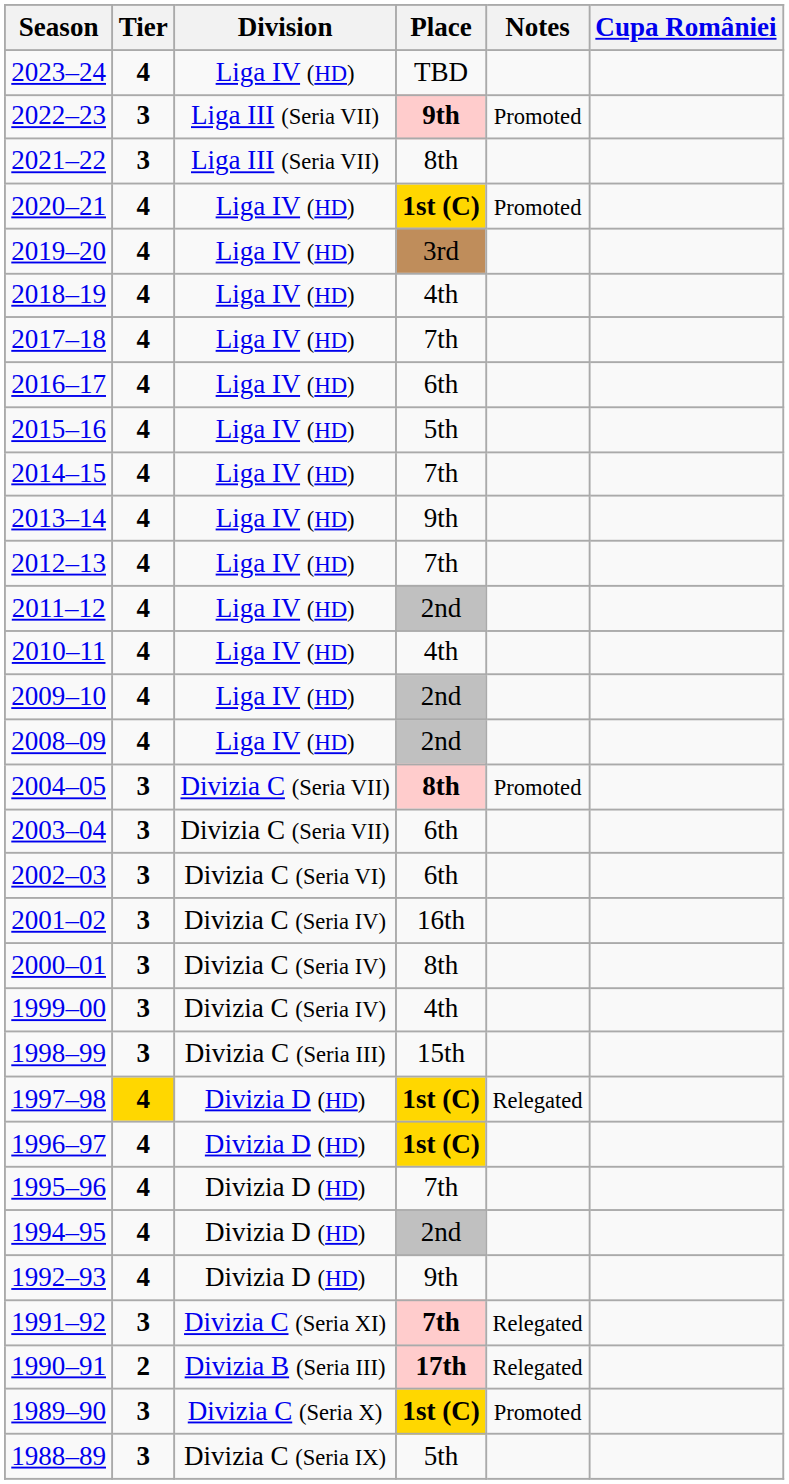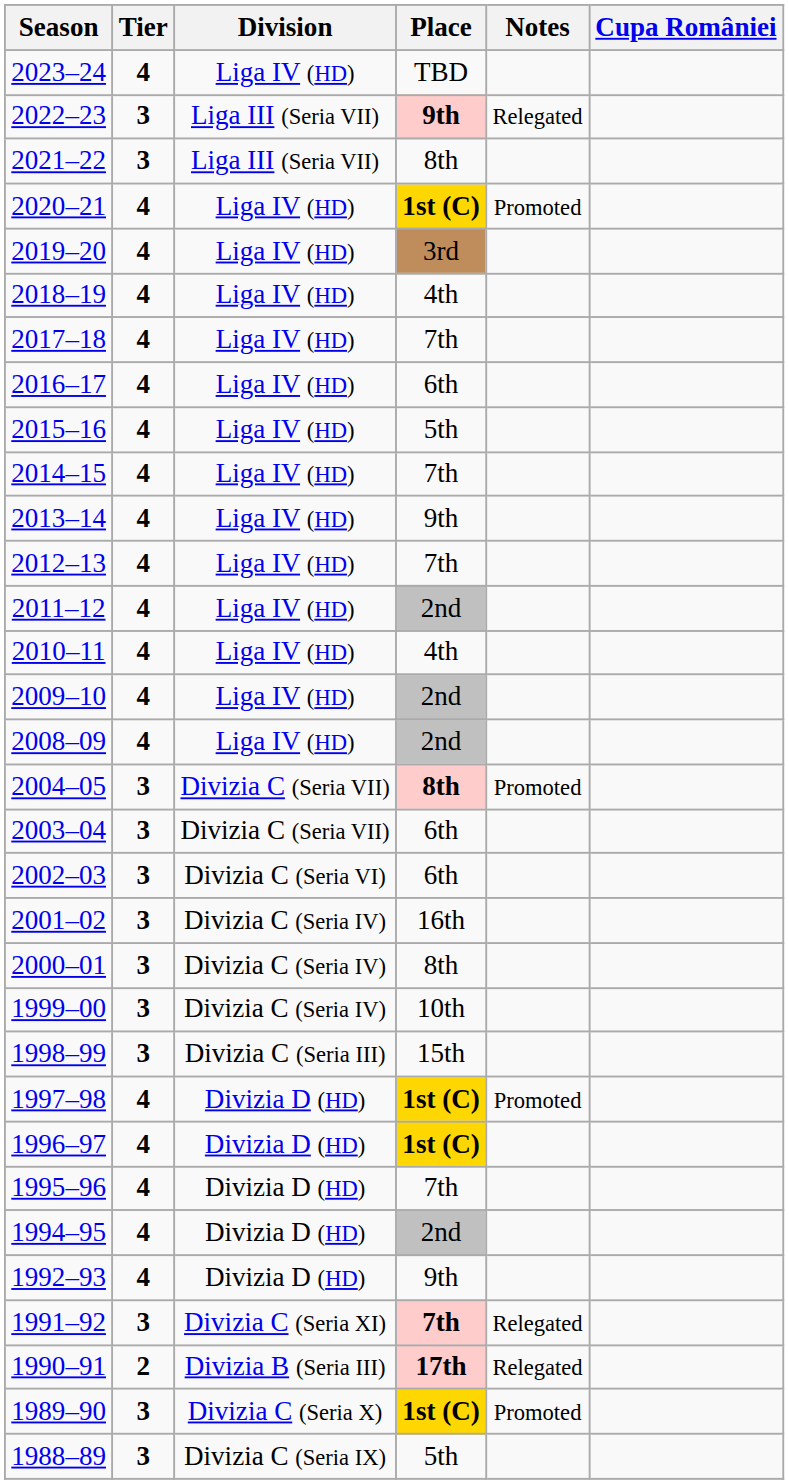 <table class="wikitable" style="text-align:center; font-size:90%">
 <tr>
 <th>Season</th>
 <th>Tier</th>
 <th>Division</th>
 <th>Place</th>
 <th>Notes</th>
 <th><a href='#'>Cupa României</a></th>
 </tr>
 <tr>
 <td><a href='#'>2023–24</a></td>
 <td><strong>4</strong></td>
 <td><a href='#'>Liga IV</a> <small>(<a href='#'>HD</a>)</small></td>
 <td>TBD</td>
 <td></td>
 <td></td>
 </tr>
 <tr>
 <td><a href='#'>2022–23</a></td>
 <td><strong>3</strong></td>
 <td><a href='#'>Liga III</a> <small>(Seria VII)</small></td>
 <td align=center bgcolor=#FFCCCC><strong>9th</strong></td>
-<td><small>Promoted</small></td>
+<td><small>Relegated</small></td>
 <td></td>
 </tr>
 <tr>
 <td><a href='#'>2021–22</a></td>
 <td><strong>3</strong></td>
 <td><a href='#'>Liga III</a> <small>(Seria VII)</small></td>
 <td>8th</td>
 <td></td>
 <td></td>
 </tr>
 <tr>
 <td><a href='#'>2020–21</a></td>
 <td><strong>4</strong></td>
 <td><a href='#'>Liga IV</a> <small>(<a href='#'>HD</a>)</small></td>
 <td align=center bgcolor=gold><strong>1st (C)</strong></td>
 <td><small>Promoted</small></td>
 <td></td>
 </tr>
 <tr>
 <td><a href='#'>2019–20</a></td>
 <td><strong>4</strong></td>
 <td><a href='#'>Liga IV</a> <small>(<a href='#'>HD</a>)</small></td>
 <td align=center bgcolor=#BF8D5B>3rd</td>
 <td></td>
 <td></td>
 </tr>
 <tr>
 <td><a href='#'>2018–19</a></td>
 <td><strong>4</strong></td>
 <td><a href='#'>Liga IV</a> <small>(<a href='#'>HD</a>)</small></td>
 <td>4th</td>
 <td></td>
 <td></td>
 </tr>
 <tr>
 <td><a href='#'>2017–18</a></td>
 <td><strong>4</strong></td>
 <td><a href='#'>Liga IV</a> <small>(<a href='#'>HD</a>)</small></td>
 <td>7th</td>
 <td></td>
 <td></td>
 </tr>
 <tr>
 <td><a href='#'>2016–17</a></td>
 <td><strong>4</strong></td>
 <td><a href='#'>Liga IV</a> <small>(<a href='#'>HD</a>)</small></td>
 <td>6th</td>
 <td></td>
 <td></td>
 </tr>
 <tr>
 <td><a href='#'>2015–16</a></td>
 <td><strong>4</strong></td>
 <td><a href='#'>Liga IV</a> <small>(<a href='#'>HD</a>)</small></td>
 <td>5th</td>
 <td></td>
 <td></td>
 </tr>
 <tr>
 <td><a href='#'>2014–15</a></td>
 <td><strong>4</strong></td>
 <td><a href='#'>Liga IV</a> <small>(<a href='#'>HD</a>)</small></td>
 <td>7th</td>
 <td></td>
 <td></td>
 </tr>
 <tr>
 <td><a href='#'>2013–14</a></td>
 <td><strong>4</strong></td>
 <td><a href='#'>Liga IV</a> <small>(<a href='#'>HD</a>)</small></td>
 <td>9th</td>
 <td></td>
 <td></td>
 </tr>
 <tr>
 <td><a href='#'>2012–13</a></td>
 <td><strong>4</strong></td>
 <td><a href='#'>Liga IV</a> <small>(<a href='#'>HD</a>)</small></td>
 <td>7th</td>
 <td></td>
 <td></td>
 </tr>
 <tr>
 <td><a href='#'>2011–12</a></td>
 <td><strong>4</strong></td>
 <td><a href='#'>Liga IV</a> <small>(<a href='#'>HD</a>)</small></td>
 <td align=center bgcolor=silver>2nd</td>
 <td></td>
 <td></td>
 </tr>
 <tr>
 <td><a href='#'>2010–11</a></td>
 <td><strong>4</strong></td>
 <td><a href='#'>Liga IV</a> <small>(<a href='#'>HD</a>)</small></td>
 <td>4th</td>
 <td></td>
 <td></td>
 </tr>
 <tr>
 <td><a href='#'>2009–10</a></td>
 <td><strong>4</strong></td>
 <td><a href='#'>Liga IV</a> <small>(<a href='#'>HD</a>)</small></td>
 <td align=center bgcolor=silver>2nd</td>
 <td></td>
 <td></td>
 </tr>
 <tr>
 <td><a href='#'>2008–09</a></td>
 <td><strong>4</strong></td>
 <td><a href='#'>Liga IV</a> <small>(<a href='#'>HD</a>)</small></td>
 <td align=center bgcolor=silver>2nd</td>
 <td></td>
 <td></td>
 </tr>
 <tr>
 <td><a href='#'>2004–05</a></td>
 <td><strong>3</strong></td>
 <td><a href='#'>Divizia C</a> <small>(Seria VII)</small></td>
 <td align=center bgcolor=#FFCCCC><strong>8th</strong></td>
 <td><small>Promoted</small></td>
 <td></td>
 </tr>
 <tr>
 <td><a href='#'>2003–04</a></td>
 <td><strong>3</strong></td>
 <td>Divizia C <small>(Seria VII)</small></td>
 <td>6th</td>
 <td></td>
 <td></td>
 </tr>
 <tr>
 <td><a href='#'>2002–03</a></td>
 <td><strong>3</strong></td>
 <td>Divizia C <small>(Seria VI)</small></td>
 <td>6th</td>
 <td></td>
 <td></td>
 </tr>
 <tr>
 <td><a href='#'>2001–02</a></td>
 <td><strong>3</strong></td>
 <td>Divizia C <small>(Seria IV)</small></td>
 <td>16th</td>
 <td></td>
 <td></td>
 </tr>
 <tr>
 <td><a href='#'>2000–01</a></td>
 <td><strong>3</strong></td>
 <td>Divizia C <small>(Seria IV)</small></td>
 <td>8th</td>
 <td></td>
 <td></td>
 </tr>
 <tr>
 <td><a href='#'>1999–00</a></td>
 <td><strong>3</strong></td>
 <td>Divizia C <small>(Seria IV)</small></td>
-<td>4th</td>
+<td>10th</td>
 <td></td>
 <td></td>
 </tr>
 <tr>
 <td><a href='#'>1998–99</a></td>
 <td><strong>3</strong></td>
 <td>Divizia C <small>(Seria III)</small></td>
 <td>15th</td>
 <td></td>
 <td></td>
 </tr>
 <tr>
 <td><a href='#'>1997–98</a></td>
-<td style="background: gold;"><strong>4</strong></td>
+<td><strong>4</strong></td>
 <td><a href='#'>Divizia D</a> <small>(<a href='#'>HD</a>)</small></td>
 <td align=center bgcolor=gold><strong>1st (C)</strong></td>
-<td><small>Relegated</small></td>
+<td><small>Promoted</small></td>
 <td></td>
 </tr>
 <tr>
 <td><a href='#'>1996–97</a></td>
 <td><strong>4</strong></td>
 <td><a href='#'>Divizia D</a> <small>(<a href='#'>HD</a>)</small></td>
 <td align=center bgcolor=gold><strong>1st (C)</strong></td>
 <td></td>
 <td></td>
 </tr>
 <tr>
 <td><a href='#'>1995–96</a></td>
 <td><strong>4</strong></td>
 <td>Divizia D <small>(<a href='#'>HD</a>)</small></td>
 <td>7th</td>
 <td></td>
 <td></td>
 </tr>
 <tr>
 <td><a href='#'>1994–95</a></td>
 <td><strong>4</strong></td>
 <td>Divizia D <small>(<a href='#'>HD</a>)</small></td>
 <td align=center bgcolor=silver>2nd</td>
 <td></td>
 <td></td>
 </tr>
 <tr>
 <td><a href='#'>1992–93</a></td>
 <td><strong>4</strong></td>
 <td>Divizia D <small>(<a href='#'>HD</a>)</small></td>
 <td>9th</td>
 <td></td>
 <td></td>
 </tr>
 <tr>
 <td><a href='#'>1991–92</a></td>
 <td><strong>3</strong></td>
 <td><a href='#'>Divizia C</a> <small>(Seria XI)</small></td>
 <td align=center bgcolor=#FFCCCC><strong>7th</strong></td>
 <td><small>Relegated</small></td>
 <td></td>
 </tr>
 <tr>
 <td><a href='#'>1990–91</a></td>
 <td><strong>2</strong></td>
 <td><a href='#'>Divizia B</a> <small>(Seria III)</small></td>
 <td align=center bgcolor=#FFCCCC><strong>17th</strong></td>
 <td><small>Relegated</small></td>
 <td></td>
 </tr>
 <tr>
 <td><a href='#'>1989–90</a></td>
 <td><strong>3</strong></td>
 <td><a href='#'>Divizia C</a> <small>(Seria X)</small></td>
 <td align=center bgcolor=gold><strong>1st (C)</strong></td>
 <td><small>Promoted</small></td>
 <td></td>
 </tr>
 <tr>
 <td><a href='#'>1988–89</a></td>
 <td><strong>3</strong></td>
 <td>Divizia C <small>(Seria IX)</small></td>
 <td>5th</td>
 <td></td>
 <td></td>
 </tr>
 </table>
